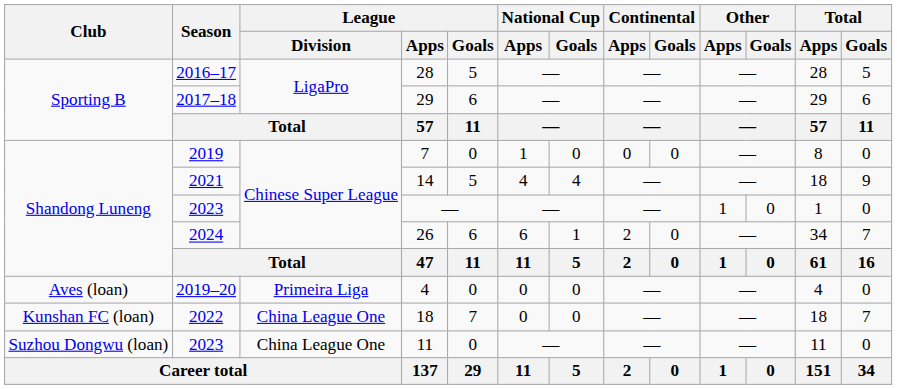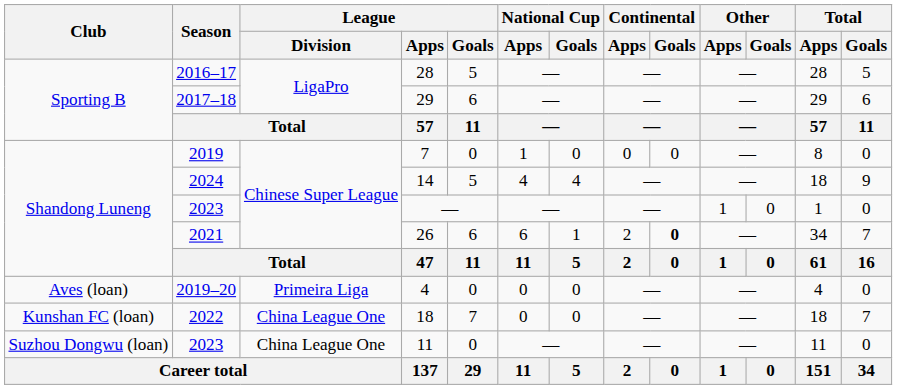 <table class="wikitable" style="text-align:center">
 <tr>
 <th rowspan=2>Club</th>
 <th rowspan=2>Season</th>
 <th colspan=3>League</th>
 <th colspan=2>National Cup</th>
 <th colspan=2>Continental</th>
 <th colspan=2>Other</th>
 <th colspan=2>Total</th>
 </tr>
 <tr>
 <th>Division</th>
 <th>Apps</th>
 <th>Goals</th>
 <th>Apps</th>
 <th>Goals</th>
 <th>Apps</th>
 <th>Goals</th>
 <th>Apps</th>
 <th>Goals</th>
 <th>Apps</th>
 <th>Goals</th>
 </tr>
 <tr>
 <td rowspan=3><a href='#'>Sporting B</a></td>
 <td><a href='#'>2016–17</a></td>
 <td rowspan=2><a href='#'>LigaPro</a></td>
 <td>28</td>
 <td>5</td>
 <td colspan=2>—</td>
 <td colspan=2>—</td>
 <td colspan=2>—</td>
 <td>28</td>
 <td>5</td>
 </tr>
 <tr>
 <td><a href='#'>2017–18</a></td>
 <td>29</td>
 <td>6</td>
 <td colspan=2>—</td>
 <td colspan=2>—</td>
 <td colspan=2>—</td>
 <td>29</td>
 <td>6</td>
 </tr>
 <tr>
 <th colspan=2>Total</th>
 <th>57</th>
 <th>11</th>
 <th colspan=2>—</th>
 <th colspan=2>—</th>
 <th colspan=2>—</th>
 <th>57</th>
 <th>11</th>
 </tr>
 <tr>
 <td rowspan=5><a href='#'>Shandong Luneng</a></td>
 <td><a href='#'>2019</a></td>
 <td rowspan=4><a href='#'>Chinese Super League</a></td>
 <td>7</td>
 <td>0</td>
 <td>1</td>
 <td>0</td>
 <td>0</td>
 <td>0</td>
 <td colspan=2>—</td>
 <td>8</td>
 <td>0</td>
 </tr>
 <tr>
-<td><a href='#'>2021</a></td>
+<td><a href='#'>2024</a></td>
 <td>14</td>
 <td>5</td>
 <td>4</td>
 <td>4</td>
 <td colspan=2>—</td>
 <td colspan=2>—</td>
 <td>18</td>
 <td>9</td>
 </tr>
 <tr>
 <td><a href='#'>2023</a></td>
 <td colspan=2>—</td>
 <td colspan=2>—</td>
 <td colspan=2>—</td>
 <td>1</td>
 <td>0</td>
 <td>1</td>
 <td>0</td>
 </tr>
 <tr>
-<td><a href='#'>2024</a></td>
+<td><a href='#'>2021</a></td>
 <td>26</td>
 <td>6</td>
 <td>6</td>
 <td>1</td>
 <td>2</td>
-<td>0</td>
+<td><strong>0</strong></td>
 <td colspan=2>—</td>
 <td>34</td>
 <td>7</td>
 </tr>
 <tr>
 <th colspan=2>Total</th>
 <th>47</th>
 <th>11</th>
 <th>11</th>
 <th>5</th>
 <th>2</th>
 <th>0</th>
 <th>1</th>
 <th>0</th>
 <th>61</th>
 <th>16</th>
 </tr>
 <tr>
 <td><a href='#'>Aves</a> (loan)</td>
 <td><a href='#'>2019–20</a></td>
 <td><a href='#'>Primeira Liga</a></td>
 <td>4</td>
 <td>0</td>
 <td>0</td>
 <td>0</td>
 <td colspan=2>—</td>
 <td colspan=2>—</td>
 <td>4</td>
 <td>0</td>
 </tr>
 <tr>
 <td><a href='#'>Kunshan FC</a> (loan)</td>
 <td><a href='#'>2022</a></td>
 <td><a href='#'>China League One</a></td>
 <td>18</td>
 <td>7</td>
 <td>0</td>
 <td>0</td>
 <td colspan=2>—</td>
 <td colspan=2>—</td>
 <td>18</td>
 <td>7</td>
 </tr>
 <tr>
 <td><a href='#'>Suzhou Dongwu</a> (loan)</td>
 <td><a href='#'>2023</a></td>
 <td>China League One</td>
 <td>11</td>
 <td>0</td>
 <td colspan=2>—</td>
 <td colspan=2>—</td>
 <td colspan=2>—</td>
 <td>11</td>
 <td>0</td>
 </tr>
 <tr>
 <th colspan=3>Career total</th>
 <th>137</th>
 <th>29</th>
 <th>11</th>
 <th>5</th>
 <th>2</th>
 <th>0</th>
 <th>1</th>
 <th>0</th>
 <th>151</th>
 <th>34</th>
 </tr>
 </table>
